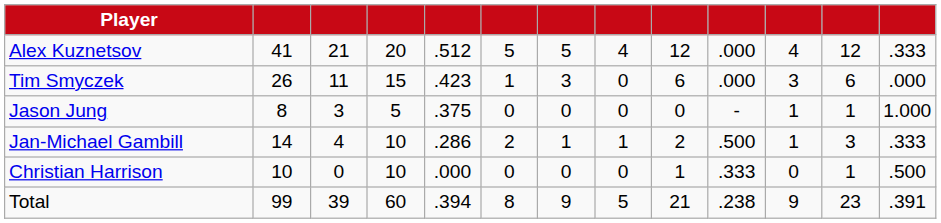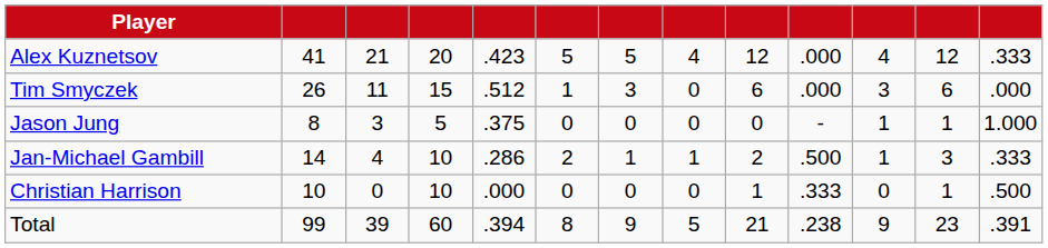 <table class="wikitable" style="text-align:center">
 <tr>
 <th style="background:#C80815; color:white" width="200px">Player</th>
 <th style="background:#C80815; color:white" width="40px"></th>
 <th style="background:#C80815; color:white" width="40px"></th>
 <th style="background:#C80815; color:white" width="40px"></th>
 <th style="background:#C80815; color:white" width="40px"></th>
 <th style="background:#C80815; color:white" width="40px"></th>
 <th style="background:#C80815; color:white" width="40px"></th>
 <th style="background:#C80815; color:white" width="40px"></th>
 <th style="background:#C80815; color:white" width="40px"></th>
 <th style="background:#C80815; color:white" width="40px"></th>
 <th style="background:#C80815; color:white" width="40px"></th>
 <th style="background:#C80815; color:white" width="40px"></th>
 <th style="background:#C80815; color:white" width="40px"></th>
 </tr>
 <tr>
 <td style="text-align:left"><a href='#'>Alex Kuznetsov</a></td>
 <td>41</td>
 <td>21</td>
 <td>20</td>
-<td>.512</td>
+<td>.423</td>
 <td>5</td>
 <td>5</td>
 <td>4</td>
 <td>12</td>
 <td>.000</td>
 <td>4</td>
 <td>12</td>
 <td>.333</td>
 </tr>
 <tr>
 <td style="text-align:left"><a href='#'>Tim Smyczek</a></td>
 <td>26</td>
 <td>11</td>
 <td>15</td>
-<td>.423</td>
+<td>.512</td>
 <td>1</td>
 <td>3</td>
 <td>0</td>
 <td>6</td>
 <td>.000</td>
 <td>3</td>
 <td>6</td>
 <td>.000</td>
 </tr>
 <tr>
 <td style="text-align:left"><a href='#'>Jason Jung</a></td>
 <td>8</td>
 <td>3</td>
 <td>5</td>
 <td>.375</td>
 <td>0</td>
 <td>0</td>
 <td>0</td>
 <td>0</td>
 <td>-</td>
 <td>1</td>
 <td>1</td>
 <td>1.000</td>
 </tr>
 <tr>
 <td style="text-align:left"><a href='#'>Jan-Michael Gambill</a></td>
 <td>14</td>
 <td>4</td>
 <td>10</td>
 <td>.286</td>
 <td>2</td>
 <td>1</td>
 <td>1</td>
 <td>2</td>
 <td>.500</td>
 <td>1</td>
 <td>3</td>
 <td>.333</td>
 </tr>
 <tr>
 <td style="text-align:left"><a href='#'>Christian Harrison</a></td>
 <td>10</td>
 <td>0</td>
 <td>10</td>
 <td>.000</td>
 <td>0</td>
 <td>0</td>
 <td>0</td>
 <td>1</td>
 <td>.333</td>
 <td>0</td>
 <td>1</td>
 <td>.500</td>
 </tr>
 <tr>
 <td style="text-align:left">Total</td>
 <td>99</td>
 <td>39</td>
 <td>60</td>
 <td>.394</td>
 <td>8</td>
 <td>9</td>
 <td>5</td>
 <td>21</td>
 <td>.238</td>
 <td>9</td>
 <td>23</td>
 <td>.391</td>
 </tr>
 </table>
